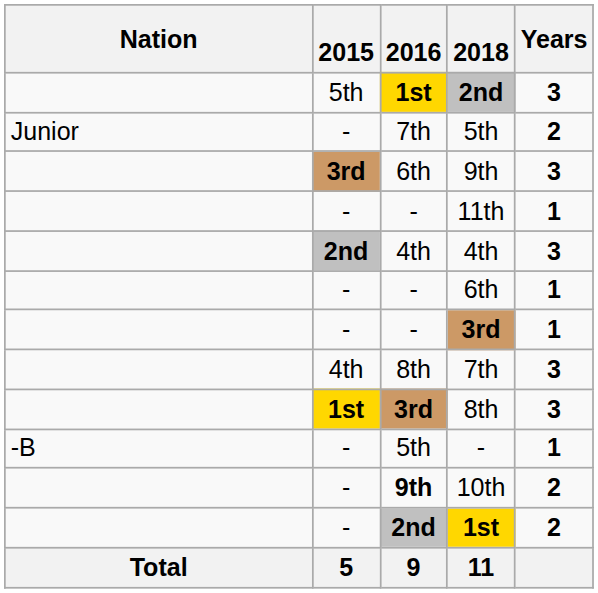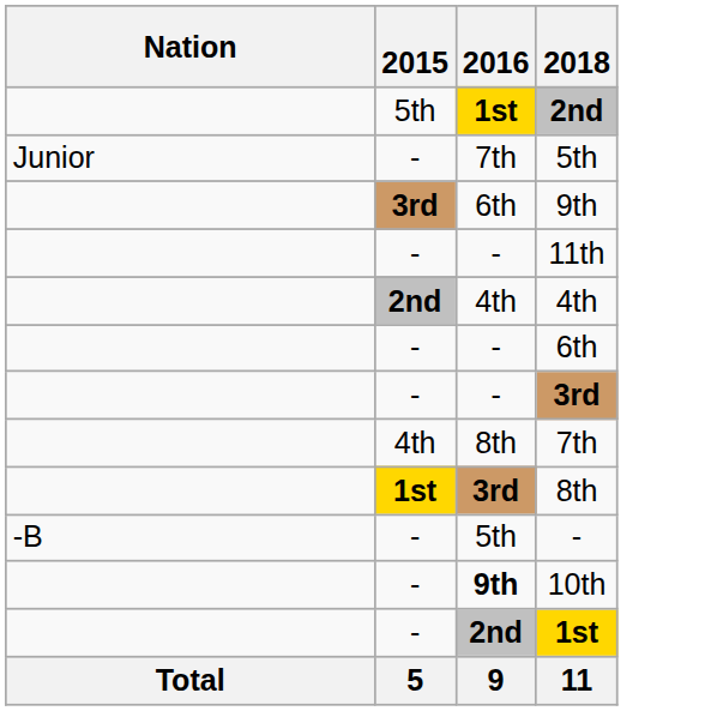 <table class="wikitable" style="text-align:center; font-size:90%">
 <tr>
 <th width=170>Nation</th>
 <th><br>2015</th>
 <th><br>2016</th>
 <th><br>2018</th>
-<th>Years</th>
 </tr>
 <tr>
 <td align=left></td>
 <td>5th</td>
 <td bgcolor=gold><strong>1st</strong></td>
 <td bgcolor=silver><strong>2nd</strong></td>
-<td><strong>3</strong></td>
 </tr>
 <tr>
 <td align=left> Junior</td>
 <td>-</td>
 <td>7th</td>
 <td>5th</td>
-<td><strong>2</strong></td>
 </tr>
 <tr>
 <td align=left></td>
 <td bgcolor=#cc9966><strong>3rd</strong></td>
 <td>6th</td>
 <td>9th</td>
-<td><strong>3</strong></td>
 </tr>
 <tr>
 <td align=left></td>
 <td>-</td>
 <td>-</td>
 <td>11th</td>
-<td><strong>1</strong></td>
 </tr>
 <tr>
 <td align=left></td>
 <td bgcolor=silver><strong>2nd</strong></td>
 <td>4th</td>
 <td>4th</td>
-<td><strong>3</strong></td>
 </tr>
 <tr>
 <td align=left></td>
 <td>-</td>
 <td>-</td>
 <td>6th</td>
-<td><strong>1</strong></td>
 </tr>
 <tr>
 <td align=left></td>
 <td>-</td>
 <td>-</td>
 <td bgcolor=#cc9966><strong>3rd</strong></td>
-<td><strong>1</strong></td>
 </tr>
 <tr>
 <td align=left></td>
 <td>4th</td>
 <td>8th</td>
 <td>7th</td>
-<td><strong>3</strong></td>
 </tr>
 <tr>
 <td align=left></td>
 <td bgcolor=gold><strong>1st</strong></td>
 <td bgcolor=#cc9966><strong>3rd</strong></td>
 <td>8th</td>
-<td><strong>3</strong></td>
 </tr>
 <tr>
 <td align=left>-B</td>
 <td>-</td>
 <td>5th</td>
 <td>-</td>
-<td><strong>1</strong></td>
 </tr>
 <tr>
 <td align=left></td>
 <td>-</td>
 <td><strong>9th</strong></td>
 <td>10th</td>
-<td><strong>2</strong></td>
 </tr>
 <tr>
 <td align=left></td>
 <td>-</td>
 <td bgcolor=silver><strong>2nd</strong></td>
 <td bgcolor=gold><strong>1st</strong></td>
-<td><strong>2</strong></td>
 </tr>
 <tr>
 <th>Total</th>
 <th>5</th>
 <th>9</th>
 <th>11</th>
-<th></th>
 </tr>
 </table>
